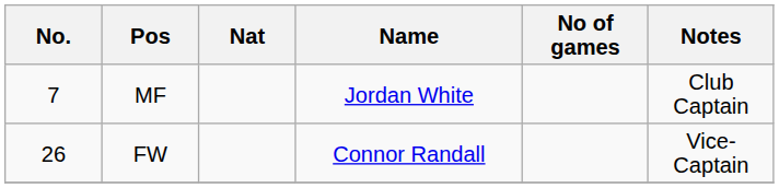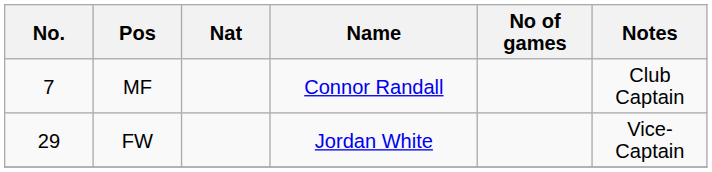 <table class="wikitable" style="font-size: 95%; text-align: center;">
 <tr>
 <th scope="col" width=60>No.</th>
 <th scope="col" width=60>Pos</th>
 <th scope="col" width=60>Nat</th>
 <th scope="col" width=150>Name</th>
 <th scope="col" width=80>No of games</th>
 <th scope="col" width=80>Notes</th>
 </tr>
 <tr>
 <td>7</td>
 <td>MF</td>
 <td></td>
-<td><a href='#'>Jordan White</a></td>
+<td><a href='#'>Connor Randall</a></td>
 <td></td>
 <td>Club Captain</td>
 </tr>
 <tr>
-<td>26</td>
+<td>29</td>
 <td>FW</td>
 <td></td>
-<td><a href='#'>Connor Randall</a></td>
+<td><a href='#'>Jordan White</a></td>
 <td></td>
 <td>Vice-Captain</td>
 </tr>
 <tr>
 </tr>
 </table>
